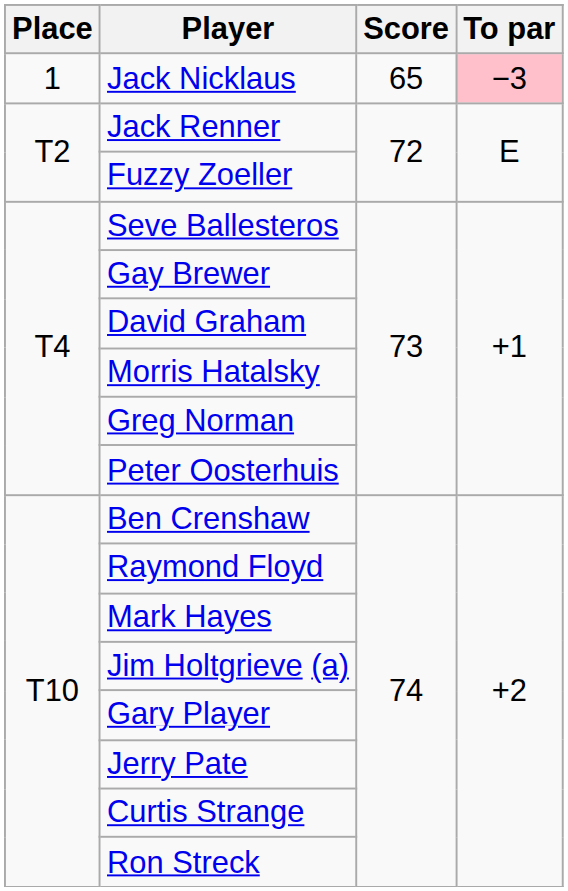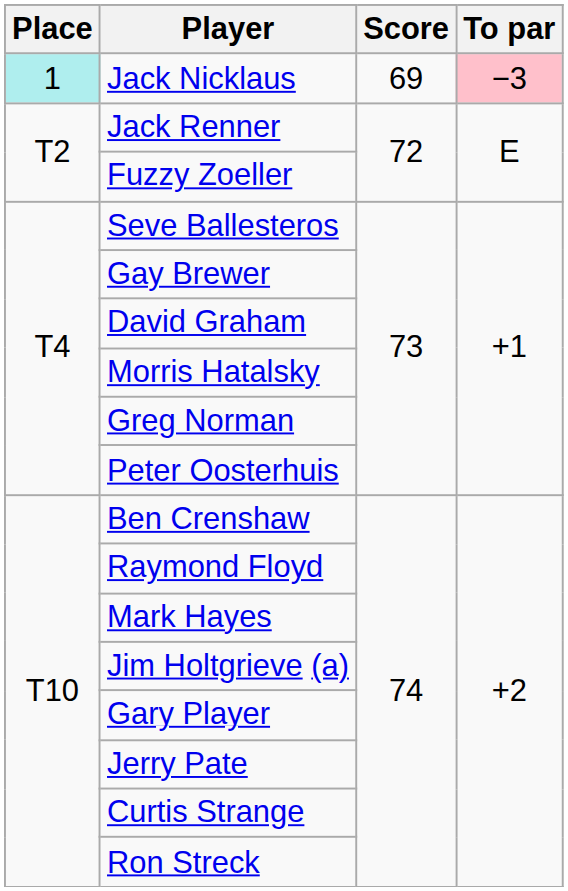 <table class="wikitable">
 <tr>
 <th>Place</th>
 <th>Player</th>
 <th>Score</th>
 <th>To par</th>
 </tr>
 <tr>
-<td align="center">1</td>
+<td align="center" style="background: paleturquoise;">1</td>
 <td> <a href='#'>Jack Nicklaus</a></td>
-<td align="center">65</td>
+<td align="center">69</td>
 <td align="center" style="background: pink;">−3</td>
 </tr>
 <tr>
 <td rowspan=2 align="center">T2</td>
 <td> <a href='#'>Jack Renner</a></td>
 <td rowspan=2 align="center">72</td>
 <td rowspan=2 align="center">E</td>
 </tr>
 <tr>
 <td> <a href='#'>Fuzzy Zoeller</a></td>
 </tr>
 <tr>
 <td rowspan=6 align="center">T4</td>
 <td> <a href='#'>Seve Ballesteros</a></td>
 <td rowspan=6 align="center">73</td>
 <td rowspan=6 align="center">+1</td>
 </tr>
 <tr>
 <td> <a href='#'>Gay Brewer</a></td>
 </tr>
 <tr>
 <td> <a href='#'>David Graham</a></td>
 </tr>
 <tr>
 <td> <a href='#'>Morris Hatalsky</a></td>
 </tr>
 <tr>
 <td> <a href='#'>Greg Norman</a></td>
 </tr>
 <tr>
 <td> <a href='#'>Peter Oosterhuis</a></td>
 </tr>
 <tr>
 <td rowspan=8 align="center">T10</td>
 <td> <a href='#'>Ben Crenshaw</a></td>
 <td rowspan=8 align="center">74</td>
 <td rowspan=8 align="center">+2</td>
 </tr>
 <tr>
 <td> <a href='#'>Raymond Floyd</a></td>
 </tr>
 <tr>
 <td> <a href='#'>Mark Hayes</a></td>
 </tr>
 <tr>
 <td> <a href='#'>Jim Holtgrieve</a> <a href='#'>(a)</a></td>
 </tr>
 <tr>
 <td> <a href='#'>Gary Player</a></td>
 </tr>
 <tr>
 <td> <a href='#'>Jerry Pate</a></td>
 </tr>
 <tr>
 <td> <a href='#'>Curtis Strange</a></td>
 </tr>
 <tr>
 <td> <a href='#'>Ron Streck</a></td>
 </tr>
 </table>
